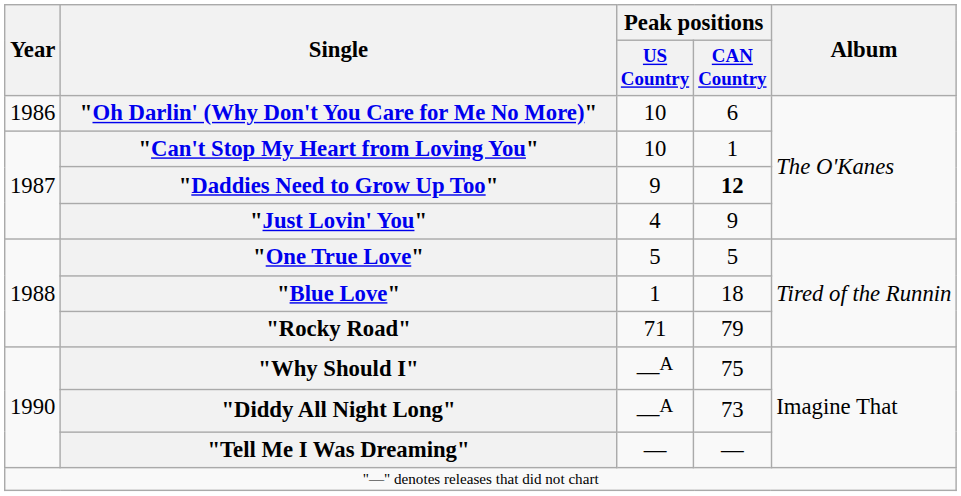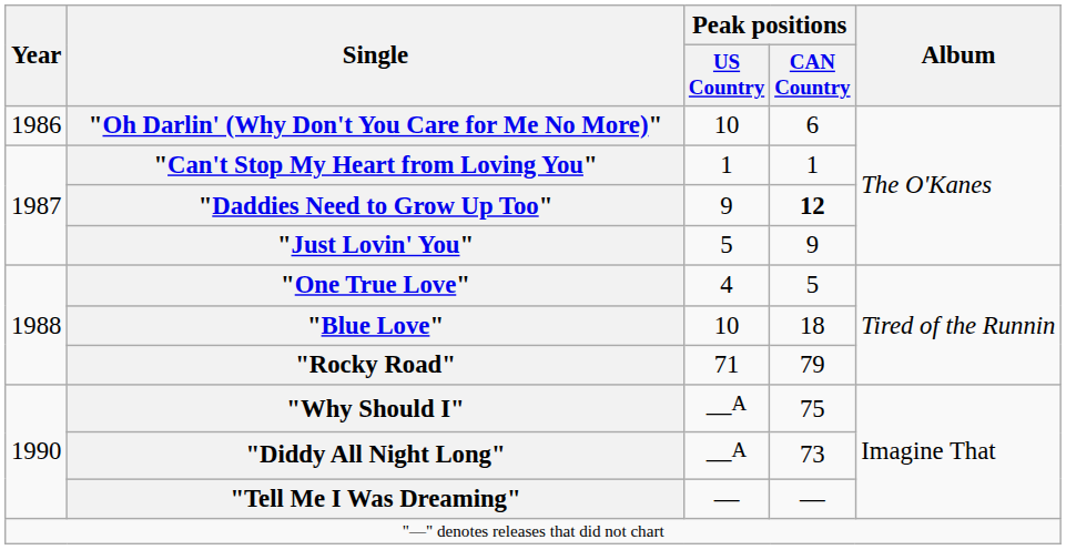 <table class="wikitable plainrowheaders" style="text-align:center;">
 <tr>
 <th rowspan="2">Year</th>
 <th rowspan="2" style="width:24em;">Single</th>
 <th colspan="2">Peak positions</th>
 <th rowspan="2">Album</th>
 </tr>
 <tr style="font-size:smaller;">
 <th width="45"><a href='#'>US Country</a><br></th>
 <th width="45"><a href='#'>CAN Country</a><br></th>
 </tr>
 <tr>
 <td>1986</td>
 <th scope="row">"<a href='#'>Oh Darlin' (Why Don't You Care for Me No More)</a>"</th>
 <td>10</td>
 <td>6</td>
 <td align="left" rowspan="4"><em>The O'Kanes</em></td>
 </tr>
 <tr>
 <td rowspan="3">1987</td>
 <th scope="row">"<a href='#'>Can't Stop My Heart from Loving You</a>"</th>
-<td>10</td>
+<td>1</td>
 <td>1</td>
 </tr>
 <tr>
 <th scope="row">"<a href='#'>Daddies Need to Grow Up Too</a>"</th>
 <td>9</td>
 <td><strong>12</strong></td>
 </tr>
 <tr>
 <th scope="row">"<a href='#'>Just Lovin' You</a>"</th>
-<td>4</td>
+<td>5</td>
 <td>9</td>
 </tr>
 <tr>
 <td rowspan="3">1988</td>
 <th scope="row">"<a href='#'>One True Love</a>"</th>
-<td>5</td>
+<td>4</td>
 <td>5</td>
 <td align="left" rowspan="3"><em>Tired of the Runnin<strong></td>
 </tr>
 <tr>
 <th scope="row">"<a href='#'>Blue Love</a>"</th>
-<td>1</td>
+<td>10</td>
 <td>18</td>
 </tr>
 <tr>
 <th scope="row">"Rocky Road"</th>
 <td>71</td>
 <td>79</td>
 </tr>
 <tr>
 <td rowspan="3">1990</td>
 <th scope="row">"Why Should I"</th>
 <td>—<sup>A</sup></td>
 <td>75</td>
 <td align="left" rowspan="3"></em>Imagine That<em></td>
 </tr>
 <tr>
 <th scope="row">"Diddy All Night Long"</th>
 <td>—<sup>A</sup></td>
 <td>73</td>
 </tr>
 <tr>
 <th scope="row">"Tell Me I Was Dreaming"</th>
 <td>—</td>
 <td>—</td>
 </tr>
 <tr>
 <td colspan="5" style="font-size:8pt">"—" denotes releases that did not chart</td>
 </tr>
 </table>
